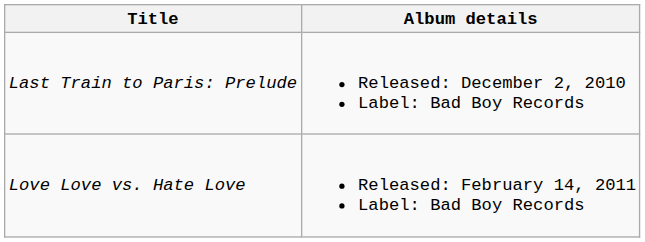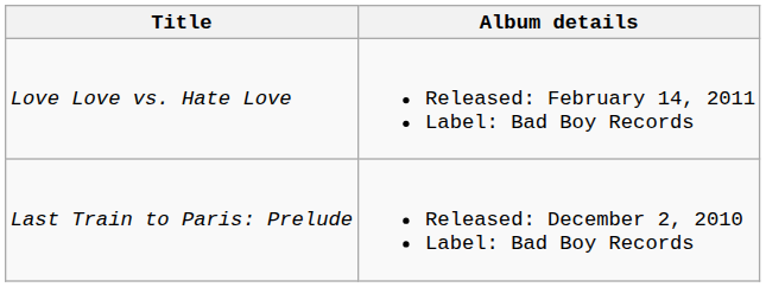 <table class="wikitable">
 <tr>
 <th>Title</th>
 <th>Album details</th>
 </tr>
 <tr>
+<td><em>Love Love vs. Hate Love</em></td>
+<td><br><ul><li>Released: February 14, 2011</li><li>Label: Bad Boy Records</li></ul></td>
+</tr>
+<tr>
 <td><em>Last Train to Paris: Prelude</em></td>
 <td><br><ul><li>Released: December 2, 2010</li><li>Label: Bad Boy Records</li></ul></td>
 </tr>
-<tr>
-<td><em>Love Love vs. Hate Love</em></td>
-<td><br><ul><li>Released: February 14, 2011</li><li>Label: Bad Boy Records</li></ul></td>
-</tr>
 </table>
